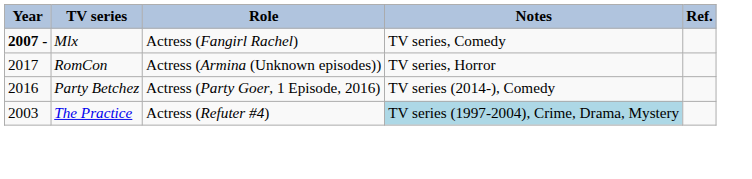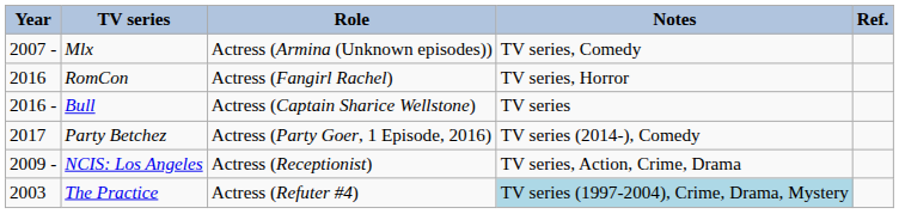 <table class="wikitable">
 <tr>
 <th style="background:#B0C4DE;">Year</th>
 <th style="background:#B0C4DE;">TV series</th>
 <th style="background:#B0C4DE;">Role</th>
 <th style="background:#B0C4DE;">Notes</th>
 <th style="background:#B0C4DE;">Ref.</th>
 </tr>
 <tr>
-<td><strong>2007 -</strong></td>
+<td>2007 -</td>
 <td><em>Mlx</em></td>
-<td>Actress (<em>Fangirl Rachel</em>)</td>
+<td>Actress (<em>Armina</em> (Unknown episodes))</td>
 <td>TV series, Comedy</td>
 <td></td>
 </tr>
 <tr>
-<td>2017</td>
+<td>2016</td>
 <td><em>RomCon</em></td>
-<td>Actress (<em>Armina</em> (Unknown episodes))</td>
+<td>Actress (<em>Fangirl Rachel</em>)</td>
 <td>TV series, Horror</td>
 <td></td>
 </tr>
 <tr>
-<td>2016</td>
+<td>2016 -</td>
+<td><em><a href='#'>Bull</a></em></td>
+<td>Actress (<em>Captain Sharice Wellstone</em>)</td>
+<td>TV series</td>
+<td></td>
+</tr>
+<tr>
+<td>2017</td>
 <td><em>Party Betchez</em></td>
 <td>Actress (<em>Party Goer</em>, 1 Episode, 2016)</td>
 <td>TV series (2014-), Comedy</td>
+<td></td>
+</tr>
+<tr>
+<td>2009 -</td>
+<td><em><a href='#'>NCIS: Los Angeles</a></em></td>
+<td>Actress (<em>Receptionist</em>)</td>
+<td>TV series, Action, Crime, Drama</td>
 <td></td>
 </tr>
 <tr>
 <td>2003</td>
 <td><em><a href='#'>The Practice</a></em></td>
 <td>Actress (<em>Refuter #4</em>)</td>
 <td style="background: lightblue;">TV series (1997-2004), Crime, Drama, Mystery</td>
 <td></td>
 </tr>
 </table>
